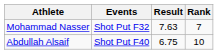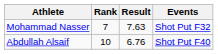 <table class=wikitable style="font-size:90%">
 <tr align=center>
 <th>Athlete</th>
+<th>Rank</th>
+<th>Result</th>
 <th>Events</th>
-<th>Result</th>
-<th>Rank</th>
 </tr>
 <tr align=center>
 <td align=left><a href='#'>Mohammad Nasser</a></td>
+<td>7</td>
+<td>7.63</td>
 <td align=left><a href='#'>Shot Put F32</a></td>
-<td>7.63</td>
-<td>7</td>
 </tr>
 <tr align=center>
 <td align=left><a href='#'>Abdullah Alsaif</a></td>
+<td>10</td>
+<td>6.76</td>
 <td align=left><a href='#'>Shot Put F40</a></td>
-<td>6.75</td>
-<td>10</td>
 </tr>
 </table>
